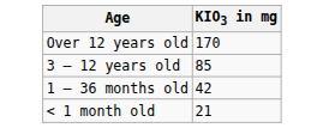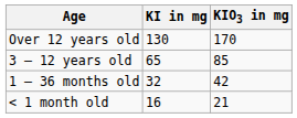 <table class="wikitable" style="margin-left: auto; margin-right: auto; border: none;">
 <tr>
 <th>Age</th>
+<th>KI in mg</th>
 <th>KIO<sub>3</sub> in mg</th>
 </tr>
 <tr>
 <td>Over 12 years old</td>
+<td>130</td>
 <td>170</td>
 </tr>
 <tr>
 <td>3 – 12 years old</td>
+<td>65</td>
 <td>85</td>
 </tr>
 <tr>
 <td>1 – 36 months old</td>
+<td>32</td>
 <td>42</td>
 </tr>
 <tr>
 <td>< 1 month old</td>
+<td>16</td>
 <td>21</td>
 </tr>
 </table>
